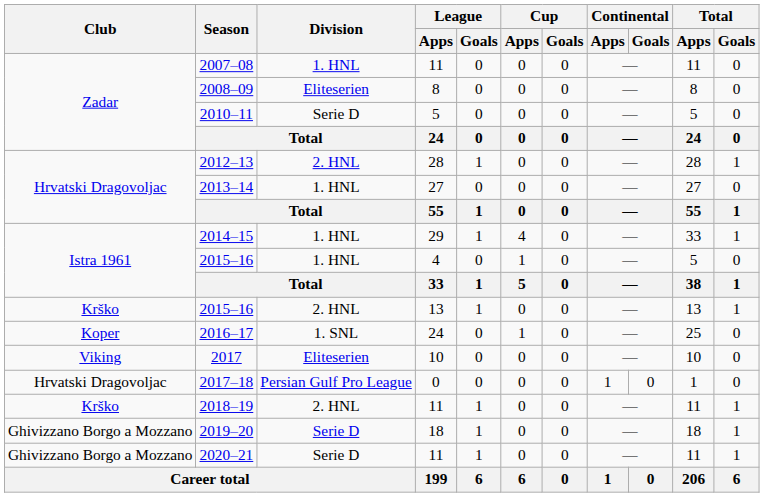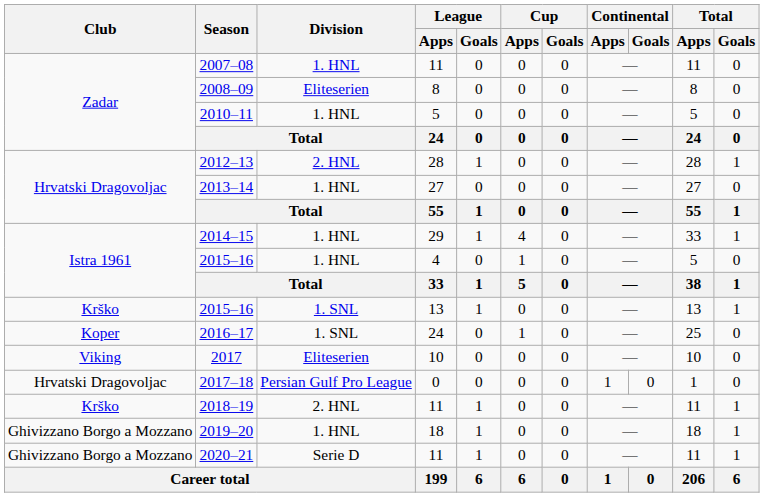 <table class="wikitable" style="text-align: center;">
 <tr>
 <th rowspan="2">Club</th>
 <th rowspan="2">Season</th>
 <th rowspan="2">Division</th>
 <th colspan="2">League</th>
 <th colspan="2">Cup</th>
 <th colspan="2">Continental</th>
 <th colspan="2">Total</th>
 </tr>
 <tr>
 <th>Apps</th>
 <th>Goals</th>
 <th>Apps</th>
 <th>Goals</th>
 <th>Apps</th>
 <th>Goals</th>
 <th>Apps</th>
 <th>Goals</th>
 </tr>
 <tr>
 <td rowspan="4"><a href='#'>Zadar</a></td>
 <td><a href='#'>2007–08</a></td>
 <td><a href='#'>1. HNL</a></td>
 <td>11</td>
 <td>0</td>
 <td>0</td>
 <td>0</td>
 <td colspan="2">—</td>
 <td>11</td>
 <td>0</td>
 </tr>
 <tr>
 <td><a href='#'>2008–09</a></td>
 <td><a href='#'>Eliteserien</a></td>
 <td>8</td>
 <td>0</td>
 <td>0</td>
 <td>0</td>
 <td colspan="2">—</td>
 <td>8</td>
 <td>0</td>
 </tr>
 <tr>
 <td><a href='#'>2010–11</a></td>
-<td>Serie D</td>
+<td>1. HNL</td>
 <td>5</td>
 <td>0</td>
 <td>0</td>
 <td>0</td>
 <td colspan="2">—</td>
 <td>5</td>
 <td>0</td>
 </tr>
 <tr>
 <th colspan="2">Total</th>
 <th>24</th>
 <th>0</th>
 <th>0</th>
 <th>0</th>
 <th colspan="2">—</th>
 <th>24</th>
 <th>0</th>
 </tr>
 <tr>
 <td rowspan="3"><a href='#'>Hrvatski Dragovoljac</a></td>
 <td><a href='#'>2012–13</a></td>
 <td><a href='#'>2. HNL</a></td>
 <td>28</td>
 <td>1</td>
 <td>0</td>
 <td>0</td>
 <td colspan="2">—</td>
 <td>28</td>
 <td>1</td>
 </tr>
 <tr>
 <td><a href='#'>2013–14</a></td>
 <td>1. HNL</td>
 <td>27</td>
 <td>0</td>
 <td>0</td>
 <td>0</td>
 <td colspan="2">—</td>
 <td>27</td>
 <td>0</td>
 </tr>
 <tr>
 <th colspan="2">Total</th>
 <th>55</th>
 <th>1</th>
 <th>0</th>
 <th>0</th>
 <th colspan="2">—</th>
 <th>55</th>
 <th>1</th>
 </tr>
 <tr>
 <td rowspan="3"><a href='#'>Istra 1961</a></td>
 <td><a href='#'>2014–15</a></td>
 <td>1. HNL</td>
 <td>29</td>
 <td>1</td>
 <td>4</td>
 <td>0</td>
 <td colspan="2">—</td>
 <td>33</td>
 <td>1</td>
 </tr>
 <tr>
 <td><a href='#'>2015–16</a></td>
 <td>1. HNL</td>
 <td>4</td>
 <td>0</td>
 <td>1</td>
 <td>0</td>
 <td colspan="2">—</td>
 <td>5</td>
 <td>0</td>
 </tr>
 <tr>
 <th colspan="2">Total</th>
 <th>33</th>
 <th>1</th>
 <th>5</th>
 <th>0</th>
 <th colspan="2">—</th>
 <th>38</th>
 <th>1</th>
 </tr>
 <tr>
 <td><a href='#'>Krško</a></td>
 <td><a href='#'>2015–16</a></td>
-<td>2. HNL</td>
+<td><a href='#'>1. SNL</a></td>
 <td>13</td>
 <td>1</td>
 <td>0</td>
 <td>0</td>
 <td colspan="2">—</td>
 <td>13</td>
 <td>1</td>
 </tr>
 <tr>
 <td><a href='#'>Koper</a></td>
 <td><a href='#'>2016–17</a></td>
 <td>1. SNL</td>
 <td>24</td>
 <td>0</td>
 <td>1</td>
 <td>0</td>
 <td colspan="2">—</td>
 <td>25</td>
 <td>0</td>
 </tr>
 <tr>
 <td><a href='#'>Viking</a></td>
 <td><a href='#'>2017</a></td>
 <td><a href='#'>Eliteserien</a></td>
 <td>10</td>
 <td>0</td>
 <td>0</td>
 <td>0</td>
 <td colspan="2">—</td>
 <td>10</td>
 <td>0</td>
 </tr>
 <tr>
 <td>Hrvatski Dragovoljac</td>
 <td><a href='#'>2017–18</a></td>
 <td><a href='#'>Persian Gulf Pro League</a></td>
 <td>0</td>
 <td>0</td>
 <td>0</td>
 <td>0</td>
 <td>1</td>
 <td>0</td>
 <td>1</td>
 <td>0</td>
 </tr>
 <tr>
 <td><a href='#'>Krško</a></td>
 <td><a href='#'>2018–19</a></td>
 <td>2. HNL</td>
 <td>11</td>
 <td>1</td>
 <td>0</td>
 <td>0</td>
 <td colspan="2">—</td>
 <td>11</td>
 <td>1</td>
 </tr>
 <tr>
 <td>Ghivizzano Borgo a Mozzano</td>
 <td><a href='#'>2019–20</a></td>
-<td><a href='#'>Serie D</a></td>
+<td>1. HNL</td>
 <td>18</td>
 <td>1</td>
 <td>0</td>
 <td>0</td>
 <td colspan="2">—</td>
 <td>18</td>
 <td>1</td>
 </tr>
 <tr>
 <td>Ghivizzano Borgo a Mozzano</td>
 <td><a href='#'>2020–21</a></td>
 <td>Serie D</td>
 <td>11</td>
 <td>1</td>
 <td>0</td>
 <td>0</td>
 <td colspan="2">—</td>
 <td>11</td>
 <td>1</td>
 </tr>
 <tr>
 <th colspan="3">Career total</th>
 <th>199</th>
 <th>6</th>
 <th>6</th>
 <th>0</th>
 <th>1</th>
 <th>0</th>
 <th>206</th>
 <th>6</th>
 </tr>
 </table>
